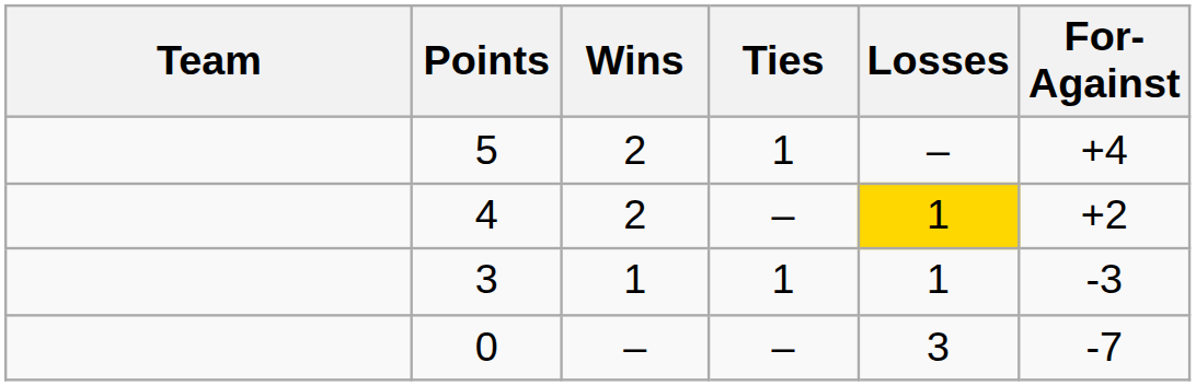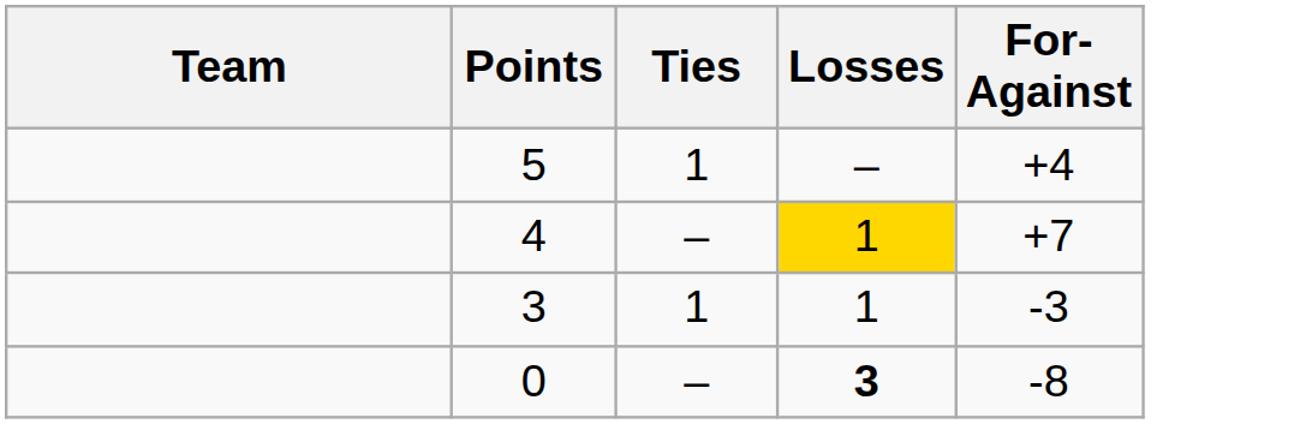 <table class="wikitable" border="1" style="text-align:center">
 <tr>
 <th width=150>Team</th>
 <th width=50>Points</th>
-<th width=50>Wins</th>
 <th width=50>Ties</th>
 <th width=50>Losses</th>
 <th width=50>For-Against</th>
 </tr>
 <tr>
 <td align=left><strong></strong></td>
 <td>5</td>
-<td>2</td>
 <td>1</td>
 <td>–</td>
 <td>+4</td>
 </tr>
 <tr>
 <td align=left><strong></strong></td>
 <td>4</td>
-<td>2</td>
 <td>–</td>
 <td style="background: gold;">1</td>
-<td>+2</td>
+<td>+7</td>
 </tr>
 <tr>
 <td align=left></td>
 <td>3</td>
-<td>1</td>
 <td>1</td>
 <td>1</td>
 <td>-3</td>
 </tr>
 <tr>
 <td align=left></td>
 <td>0</td>
 <td>–</td>
-<td>–</td>
-<td>3</td>
-<td>-7</td>
+<td><strong>3</strong></td>
+<td>-8</td>
 </tr>
 </table>
